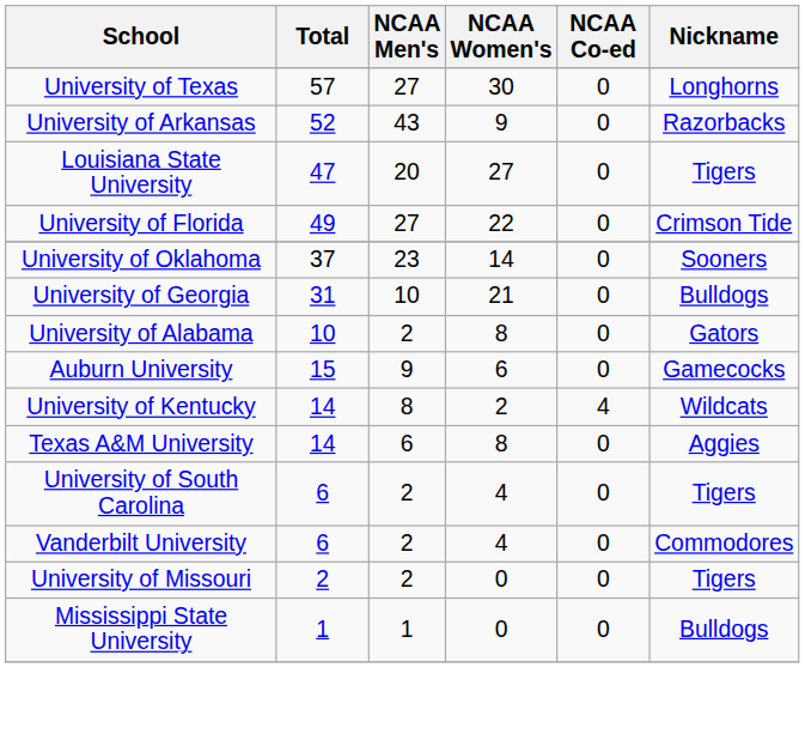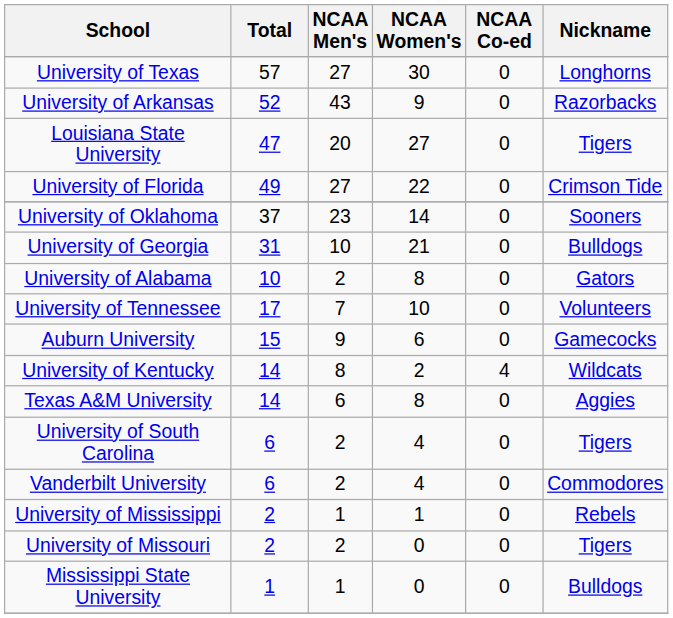 <table class="wikitable sortable" style="text-align:center">
 <tr>
 <th width=180>School</th>
 <th width=56>Total</th>
 <th width=28>NCAA Men's</th>
 <th width=28>NCAA Women's</th>
 <th width=56>NCAA Co-ed</th>
 <th width=90>Nickname</th>
 </tr>
 <tr>
 </tr>
 <tr>
 <td><a href='#'>University of Texas</a></td>
 <td>57</td>
 <td>27</td>
 <td>30</td>
 <td>0</td>
 <td><a href='#'>Longhorns</a></td>
 </tr>
 <tr>
 <td><a href='#'>University of Arkansas</a></td>
 <td><a href='#'>52</a></td>
 <td>43</td>
 <td>9</td>
 <td>0</td>
 <td><a href='#'>Razorbacks</a></td>
 </tr>
 <tr>
 <td><a href='#'>Louisiana State University</a></td>
 <td><a href='#'>47</a></td>
 <td>20</td>
 <td>27</td>
 <td>0</td>
 <td><a href='#'>Tigers</a></td>
 </tr>
 <tr>
 <td><a href='#'>University of Florida</a></td>
 <td><a href='#'>49</a></td>
 <td>27</td>
 <td>22</td>
 <td>0</td>
 <td><a href='#'>Crimson Tide</a></td>
 </tr>
 <tr>
 </tr>
 <tr>
 <td><a href='#'>University of Oklahoma</a></td>
 <td>37</td>
 <td>23</td>
 <td>14</td>
 <td>0</td>
 <td><a href='#'>Sooners</a></td>
 </tr>
 <tr>
 <td><a href='#'>University of Georgia</a></td>
 <td><a href='#'>31</a></td>
 <td>10</td>
 <td>21</td>
 <td>0</td>
 <td><a href='#'>Bulldogs</a></td>
 </tr>
 <tr>
 <td><a href='#'>University of Alabama</a></td>
 <td><a href='#'>10</a></td>
 <td>2</td>
 <td>8</td>
 <td>0</td>
 <td><a href='#'>Gators</a></td>
 </tr>
 <tr>
+<td><a href='#'>University of Tennessee</a></td>
+<td><a href='#'>17</a></td>
+<td>7</td>
+<td>10</td>
+<td>0</td>
+<td><a href='#'>Volunteers</a></td>
+</tr>
+<tr>
 <td><a href='#'>Auburn University</a></td>
 <td><a href='#'>15</a></td>
 <td>9</td>
 <td>6</td>
 <td>0</td>
 <td><a href='#'>Gamecocks</a></td>
 </tr>
 <tr>
 <td><a href='#'>University of Kentucky</a></td>
 <td><a href='#'>14</a></td>
 <td>8</td>
 <td>2</td>
 <td>4</td>
 <td><a href='#'>Wildcats</a></td>
 </tr>
 <tr>
 <td><a href='#'>Texas A&M University</a></td>
 <td><a href='#'>14</a></td>
 <td>6</td>
 <td>8</td>
 <td>0</td>
 <td><a href='#'>Aggies</a></td>
 </tr>
 <tr>
 <td><a href='#'>University of South Carolina</a></td>
 <td><a href='#'>6</a></td>
 <td>2</td>
 <td>4</td>
 <td>0</td>
 <td><a href='#'>Tigers</a></td>
 </tr>
 <tr>
 <td><a href='#'>Vanderbilt University</a></td>
 <td><a href='#'>6</a></td>
 <td>2</td>
 <td>4</td>
 <td>0</td>
 <td><a href='#'>Commodores</a></td>
 </tr>
 <tr>
+<td><a href='#'>University of Mississippi</a></td>
+<td><a href='#'>2</a></td>
+<td>1</td>
+<td>1</td>
+<td>0</td>
+<td><a href='#'>Rebels</a></td>
+</tr>
+<tr>
 <td><a href='#'>University of Missouri</a></td>
 <td><a href='#'>2</a></td>
 <td>2</td>
 <td>0</td>
 <td>0</td>
 <td><a href='#'>Tigers</a></td>
 </tr>
 <tr>
 <td><a href='#'>Mississippi State University</a></td>
 <td><a href='#'>1</a></td>
 <td>1</td>
 <td>0</td>
 <td>0</td>
 <td><a href='#'>Bulldogs</a></td>
 </tr>
 <tr>
 </tr>
 </table>
